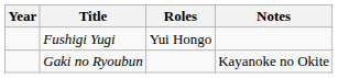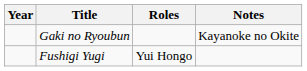 <table class="wikitable sortable">
 <tr>
 <th>Year</th>
 <th>Title</th>
 <th>Roles</th>
 <th>Notes</th>
 </tr>
 <tr>
 <td></td>
+<td><em>Gaki no Ryoubun</em></td>
+<td></td>
+<td>Kayanoke no Okite</td>
+</tr>
+<tr>
+<td></td>
 <td><em>Fushigi Yugi</em></td>
 <td>Yui Hongo</td>
 <td></td>
 </tr>
-<tr>
-<td></td>
-<td><em>Gaki no Ryoubun</em></td>
-<td></td>
-<td>Kayanoke no Okite</td>
-</tr>
 </table>
